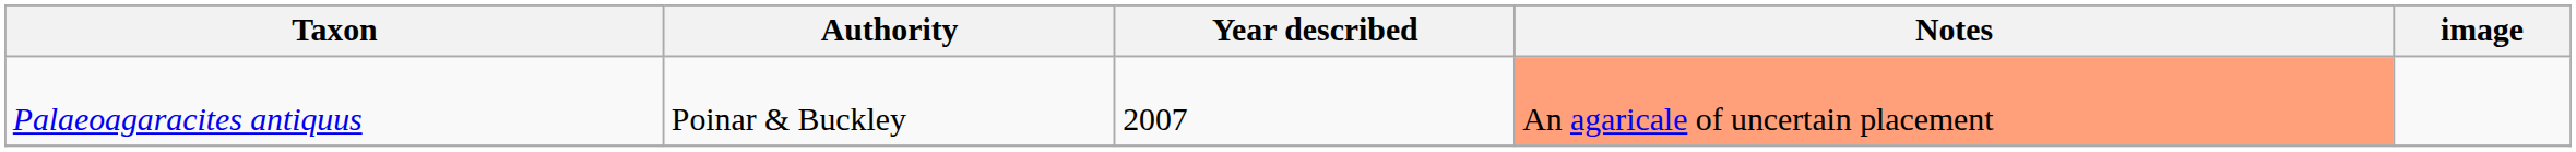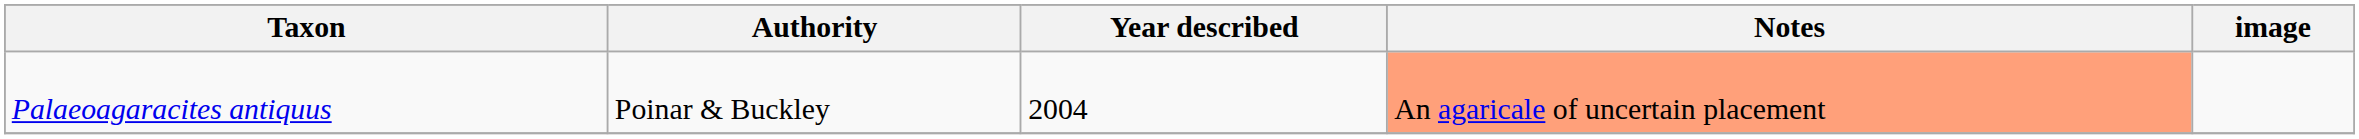 <table class="wikitable sortable" align="center" width="100%">
 <tr>
 <th>Taxon</th>
 <th>Authority</th>
 <th>Year described</th>
 <th>Notes</th>
 <th>image</th>
 </tr>
 <tr>
 <td><br><em><a href='#'>Palaeoagaracites antiquus</a></em></td>
 <td><br>Poinar & Buckley</td>
-<td><br>2007</td>
+<td><br>2004</td>
 <td style="background: lightsalmon;"><br>An <a href='#'>agaricale</a> of uncertain placement</td>
 <td><br></td>
 </tr>
 <tr>
 </tr>
 </table>
